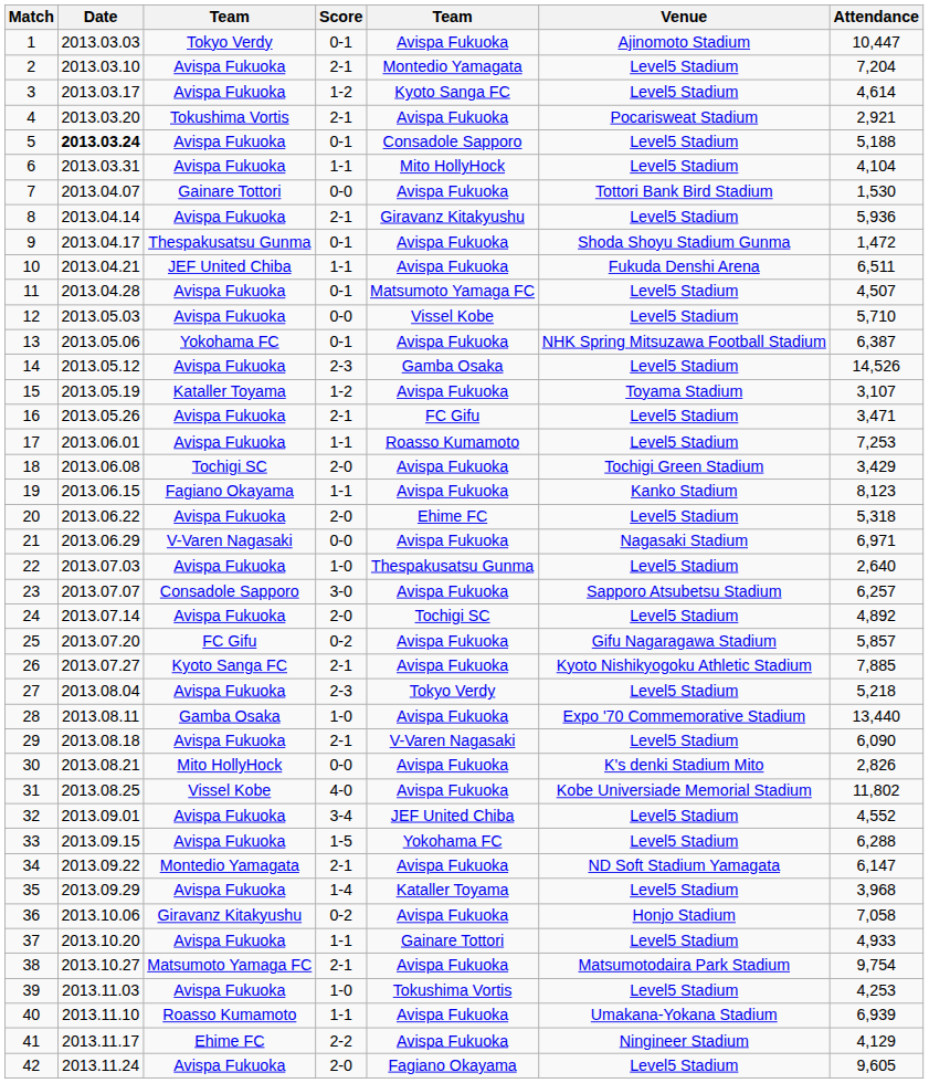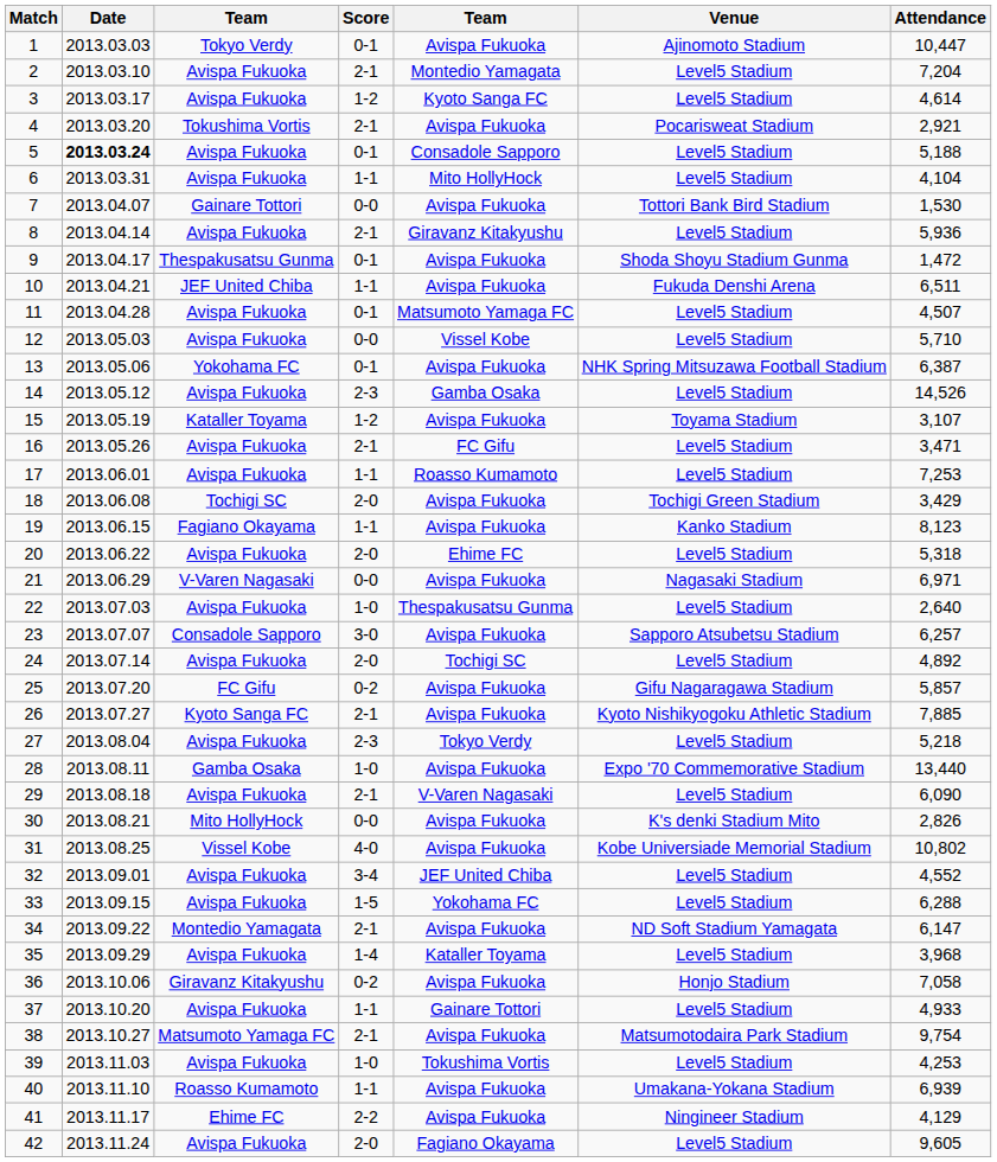 <table class="wikitable" style="text-align:center;">
 <tr>
 <th>Match</th>
 <th>Date</th>
 <th>Team</th>
 <th>Score</th>
 <th>Team</th>
 <th>Venue</th>
 <th>Attendance</th>
 </tr>
 <tr>
 <td>1</td>
 <td>2013.03.03</td>
 <td><a href='#'>Tokyo Verdy</a></td>
 <td>0-1</td>
 <td><a href='#'>Avispa Fukuoka</a></td>
 <td><a href='#'>Ajinomoto Stadium</a></td>
 <td>10,447</td>
 </tr>
 <tr>
 <td>2</td>
 <td>2013.03.10</td>
 <td><a href='#'>Avispa Fukuoka</a></td>
 <td>2-1</td>
 <td><a href='#'>Montedio Yamagata</a></td>
 <td><a href='#'>Level5 Stadium</a></td>
 <td>7,204</td>
 </tr>
 <tr>
 <td>3</td>
 <td>2013.03.17</td>
 <td><a href='#'>Avispa Fukuoka</a></td>
 <td>1-2</td>
 <td><a href='#'>Kyoto Sanga FC</a></td>
 <td><a href='#'>Level5 Stadium</a></td>
 <td>4,614</td>
 </tr>
 <tr>
 <td>4</td>
 <td>2013.03.20</td>
 <td><a href='#'>Tokushima Vortis</a></td>
 <td>2-1</td>
 <td><a href='#'>Avispa Fukuoka</a></td>
 <td><a href='#'>Pocarisweat Stadium</a></td>
 <td>2,921</td>
 </tr>
 <tr>
 <td>5</td>
 <td><strong>2013.03.24</strong></td>
 <td><a href='#'>Avispa Fukuoka</a></td>
 <td>0-1</td>
 <td><a href='#'>Consadole Sapporo</a></td>
 <td><a href='#'>Level5 Stadium</a></td>
 <td>5,188</td>
 </tr>
 <tr>
 <td>6</td>
 <td>2013.03.31</td>
 <td><a href='#'>Avispa Fukuoka</a></td>
 <td>1-1</td>
 <td><a href='#'>Mito HollyHock</a></td>
 <td><a href='#'>Level5 Stadium</a></td>
 <td>4,104</td>
 </tr>
 <tr>
 <td>7</td>
 <td>2013.04.07</td>
 <td><a href='#'>Gainare Tottori</a></td>
 <td>0-0</td>
 <td><a href='#'>Avispa Fukuoka</a></td>
 <td><a href='#'>Tottori Bank Bird Stadium</a></td>
 <td>1,530</td>
 </tr>
 <tr>
 <td>8</td>
 <td>2013.04.14</td>
 <td><a href='#'>Avispa Fukuoka</a></td>
 <td>2-1</td>
 <td><a href='#'>Giravanz Kitakyushu</a></td>
 <td><a href='#'>Level5 Stadium</a></td>
 <td>5,936</td>
 </tr>
 <tr>
 <td>9</td>
 <td>2013.04.17</td>
 <td><a href='#'>Thespakusatsu Gunma</a></td>
 <td>0-1</td>
 <td><a href='#'>Avispa Fukuoka</a></td>
 <td><a href='#'>Shoda Shoyu Stadium Gunma</a></td>
 <td>1,472</td>
 </tr>
 <tr>
 <td>10</td>
 <td>2013.04.21</td>
 <td><a href='#'>JEF United Chiba</a></td>
 <td>1-1</td>
 <td><a href='#'>Avispa Fukuoka</a></td>
 <td><a href='#'>Fukuda Denshi Arena</a></td>
 <td>6,511</td>
 </tr>
 <tr>
 <td>11</td>
 <td>2013.04.28</td>
 <td><a href='#'>Avispa Fukuoka</a></td>
 <td>0-1</td>
 <td><a href='#'>Matsumoto Yamaga FC</a></td>
 <td><a href='#'>Level5 Stadium</a></td>
 <td>4,507</td>
 </tr>
 <tr>
 <td>12</td>
 <td>2013.05.03</td>
 <td><a href='#'>Avispa Fukuoka</a></td>
 <td>0-0</td>
 <td><a href='#'>Vissel Kobe</a></td>
 <td><a href='#'>Level5 Stadium</a></td>
 <td>5,710</td>
 </tr>
 <tr>
 <td>13</td>
 <td>2013.05.06</td>
 <td><a href='#'>Yokohama FC</a></td>
 <td>0-1</td>
 <td><a href='#'>Avispa Fukuoka</a></td>
 <td><a href='#'>NHK Spring Mitsuzawa Football Stadium</a></td>
 <td>6,387</td>
 </tr>
 <tr>
 <td>14</td>
 <td>2013.05.12</td>
 <td><a href='#'>Avispa Fukuoka</a></td>
 <td>2-3</td>
 <td><a href='#'>Gamba Osaka</a></td>
 <td><a href='#'>Level5 Stadium</a></td>
 <td>14,526</td>
 </tr>
 <tr>
 <td>15</td>
 <td>2013.05.19</td>
 <td><a href='#'>Kataller Toyama</a></td>
 <td>1-2</td>
 <td><a href='#'>Avispa Fukuoka</a></td>
 <td><a href='#'>Toyama Stadium</a></td>
 <td>3,107</td>
 </tr>
 <tr>
 <td>16</td>
 <td>2013.05.26</td>
 <td><a href='#'>Avispa Fukuoka</a></td>
 <td>2-1</td>
 <td><a href='#'>FC Gifu</a></td>
 <td><a href='#'>Level5 Stadium</a></td>
 <td>3,471</td>
 </tr>
 <tr>
 <td>17</td>
 <td>2013.06.01</td>
 <td><a href='#'>Avispa Fukuoka</a></td>
 <td>1-1</td>
 <td><a href='#'>Roasso Kumamoto</a></td>
 <td><a href='#'>Level5 Stadium</a></td>
 <td>7,253</td>
 </tr>
 <tr>
 <td>18</td>
 <td>2013.06.08</td>
 <td><a href='#'>Tochigi SC</a></td>
 <td>2-0</td>
 <td><a href='#'>Avispa Fukuoka</a></td>
 <td><a href='#'>Tochigi Green Stadium</a></td>
 <td>3,429</td>
 </tr>
 <tr>
 <td>19</td>
 <td>2013.06.15</td>
 <td><a href='#'>Fagiano Okayama</a></td>
 <td>1-1</td>
 <td><a href='#'>Avispa Fukuoka</a></td>
 <td><a href='#'>Kanko Stadium</a></td>
 <td>8,123</td>
 </tr>
 <tr>
 <td>20</td>
 <td>2013.06.22</td>
 <td><a href='#'>Avispa Fukuoka</a></td>
 <td>2-0</td>
 <td><a href='#'>Ehime FC</a></td>
 <td><a href='#'>Level5 Stadium</a></td>
 <td>5,318</td>
 </tr>
 <tr>
 <td>21</td>
 <td>2013.06.29</td>
 <td><a href='#'>V-Varen Nagasaki</a></td>
 <td>0-0</td>
 <td><a href='#'>Avispa Fukuoka</a></td>
 <td><a href='#'>Nagasaki Stadium</a></td>
 <td>6,971</td>
 </tr>
 <tr>
 <td>22</td>
 <td>2013.07.03</td>
 <td><a href='#'>Avispa Fukuoka</a></td>
 <td>1-0</td>
 <td><a href='#'>Thespakusatsu Gunma</a></td>
 <td><a href='#'>Level5 Stadium</a></td>
 <td>2,640</td>
 </tr>
 <tr>
 <td>23</td>
 <td>2013.07.07</td>
 <td><a href='#'>Consadole Sapporo</a></td>
 <td>3-0</td>
 <td><a href='#'>Avispa Fukuoka</a></td>
 <td><a href='#'>Sapporo Atsubetsu Stadium</a></td>
 <td>6,257</td>
 </tr>
 <tr>
 <td>24</td>
 <td>2013.07.14</td>
 <td><a href='#'>Avispa Fukuoka</a></td>
 <td>2-0</td>
 <td><a href='#'>Tochigi SC</a></td>
 <td><a href='#'>Level5 Stadium</a></td>
 <td>4,892</td>
 </tr>
 <tr>
 <td>25</td>
 <td>2013.07.20</td>
 <td><a href='#'>FC Gifu</a></td>
 <td>0-2</td>
 <td><a href='#'>Avispa Fukuoka</a></td>
 <td><a href='#'>Gifu Nagaragawa Stadium</a></td>
 <td>5,857</td>
 </tr>
 <tr>
 <td>26</td>
 <td>2013.07.27</td>
 <td><a href='#'>Kyoto Sanga FC</a></td>
 <td>2-1</td>
 <td><a href='#'>Avispa Fukuoka</a></td>
 <td><a href='#'>Kyoto Nishikyogoku Athletic Stadium</a></td>
 <td>7,885</td>
 </tr>
 <tr>
 <td>27</td>
 <td>2013.08.04</td>
 <td><a href='#'>Avispa Fukuoka</a></td>
 <td>2-3</td>
 <td><a href='#'>Tokyo Verdy</a></td>
 <td><a href='#'>Level5 Stadium</a></td>
 <td>5,218</td>
 </tr>
 <tr>
 <td>28</td>
 <td>2013.08.11</td>
 <td><a href='#'>Gamba Osaka</a></td>
 <td>1-0</td>
 <td><a href='#'>Avispa Fukuoka</a></td>
 <td><a href='#'>Expo '70 Commemorative Stadium</a></td>
 <td>13,440</td>
 </tr>
 <tr>
 <td>29</td>
 <td>2013.08.18</td>
 <td><a href='#'>Avispa Fukuoka</a></td>
 <td>2-1</td>
 <td><a href='#'>V-Varen Nagasaki</a></td>
 <td><a href='#'>Level5 Stadium</a></td>
 <td>6,090</td>
 </tr>
 <tr>
 <td>30</td>
 <td>2013.08.21</td>
 <td><a href='#'>Mito HollyHock</a></td>
 <td>0-0</td>
 <td><a href='#'>Avispa Fukuoka</a></td>
 <td><a href='#'>K's denki Stadium Mito</a></td>
 <td>2,826</td>
 </tr>
 <tr>
 <td>31</td>
 <td>2013.08.25</td>
 <td><a href='#'>Vissel Kobe</a></td>
 <td>4-0</td>
 <td><a href='#'>Avispa Fukuoka</a></td>
 <td><a href='#'>Kobe Universiade Memorial Stadium</a></td>
-<td>11,802</td>
+<td>10,802</td>
 </tr>
 <tr>
 <td>32</td>
 <td>2013.09.01</td>
 <td><a href='#'>Avispa Fukuoka</a></td>
 <td>3-4</td>
 <td><a href='#'>JEF United Chiba</a></td>
 <td><a href='#'>Level5 Stadium</a></td>
 <td>4,552</td>
 </tr>
 <tr>
 <td>33</td>
 <td>2013.09.15</td>
 <td><a href='#'>Avispa Fukuoka</a></td>
 <td>1-5</td>
 <td><a href='#'>Yokohama FC</a></td>
 <td><a href='#'>Level5 Stadium</a></td>
 <td>6,288</td>
 </tr>
 <tr>
 <td>34</td>
 <td>2013.09.22</td>
 <td><a href='#'>Montedio Yamagata</a></td>
 <td>2-1</td>
 <td><a href='#'>Avispa Fukuoka</a></td>
 <td><a href='#'>ND Soft Stadium Yamagata</a></td>
 <td>6,147</td>
 </tr>
 <tr>
 <td>35</td>
 <td>2013.09.29</td>
 <td><a href='#'>Avispa Fukuoka</a></td>
 <td>1-4</td>
 <td><a href='#'>Kataller Toyama</a></td>
 <td><a href='#'>Level5 Stadium</a></td>
 <td>3,968</td>
 </tr>
 <tr>
 <td>36</td>
 <td>2013.10.06</td>
 <td><a href='#'>Giravanz Kitakyushu</a></td>
 <td>0-2</td>
 <td><a href='#'>Avispa Fukuoka</a></td>
 <td><a href='#'>Honjo Stadium</a></td>
 <td>7,058</td>
 </tr>
 <tr>
 <td>37</td>
 <td>2013.10.20</td>
 <td><a href='#'>Avispa Fukuoka</a></td>
 <td>1-1</td>
 <td><a href='#'>Gainare Tottori</a></td>
 <td><a href='#'>Level5 Stadium</a></td>
 <td>4,933</td>
 </tr>
 <tr>
 <td>38</td>
 <td>2013.10.27</td>
 <td><a href='#'>Matsumoto Yamaga FC</a></td>
 <td>2-1</td>
 <td><a href='#'>Avispa Fukuoka</a></td>
 <td><a href='#'>Matsumotodaira Park Stadium</a></td>
 <td>9,754</td>
 </tr>
 <tr>
 <td>39</td>
 <td>2013.11.03</td>
 <td><a href='#'>Avispa Fukuoka</a></td>
 <td>1-0</td>
 <td><a href='#'>Tokushima Vortis</a></td>
 <td><a href='#'>Level5 Stadium</a></td>
 <td>4,253</td>
 </tr>
 <tr>
 <td>40</td>
 <td>2013.11.10</td>
 <td><a href='#'>Roasso Kumamoto</a></td>
 <td>1-1</td>
 <td><a href='#'>Avispa Fukuoka</a></td>
 <td><a href='#'>Umakana-Yokana Stadium</a></td>
 <td>6,939</td>
 </tr>
 <tr>
 <td>41</td>
 <td>2013.11.17</td>
 <td><a href='#'>Ehime FC</a></td>
 <td>2-2</td>
 <td><a href='#'>Avispa Fukuoka</a></td>
 <td><a href='#'>Ningineer Stadium</a></td>
 <td>4,129</td>
 </tr>
 <tr>
 <td>42</td>
 <td>2013.11.24</td>
 <td><a href='#'>Avispa Fukuoka</a></td>
 <td>2-0</td>
 <td><a href='#'>Fagiano Okayama</a></td>
 <td><a href='#'>Level5 Stadium</a></td>
 <td>9,605</td>
 </tr>
 </table>
